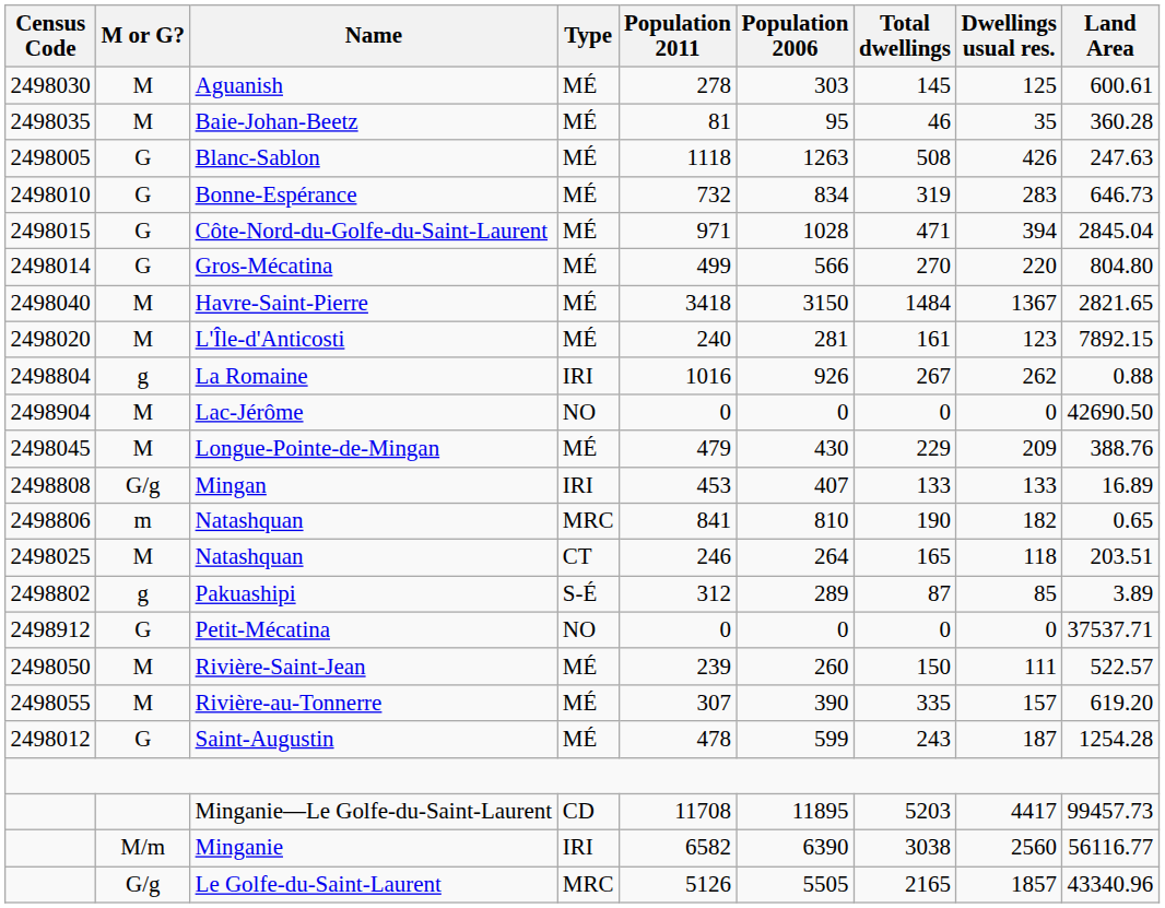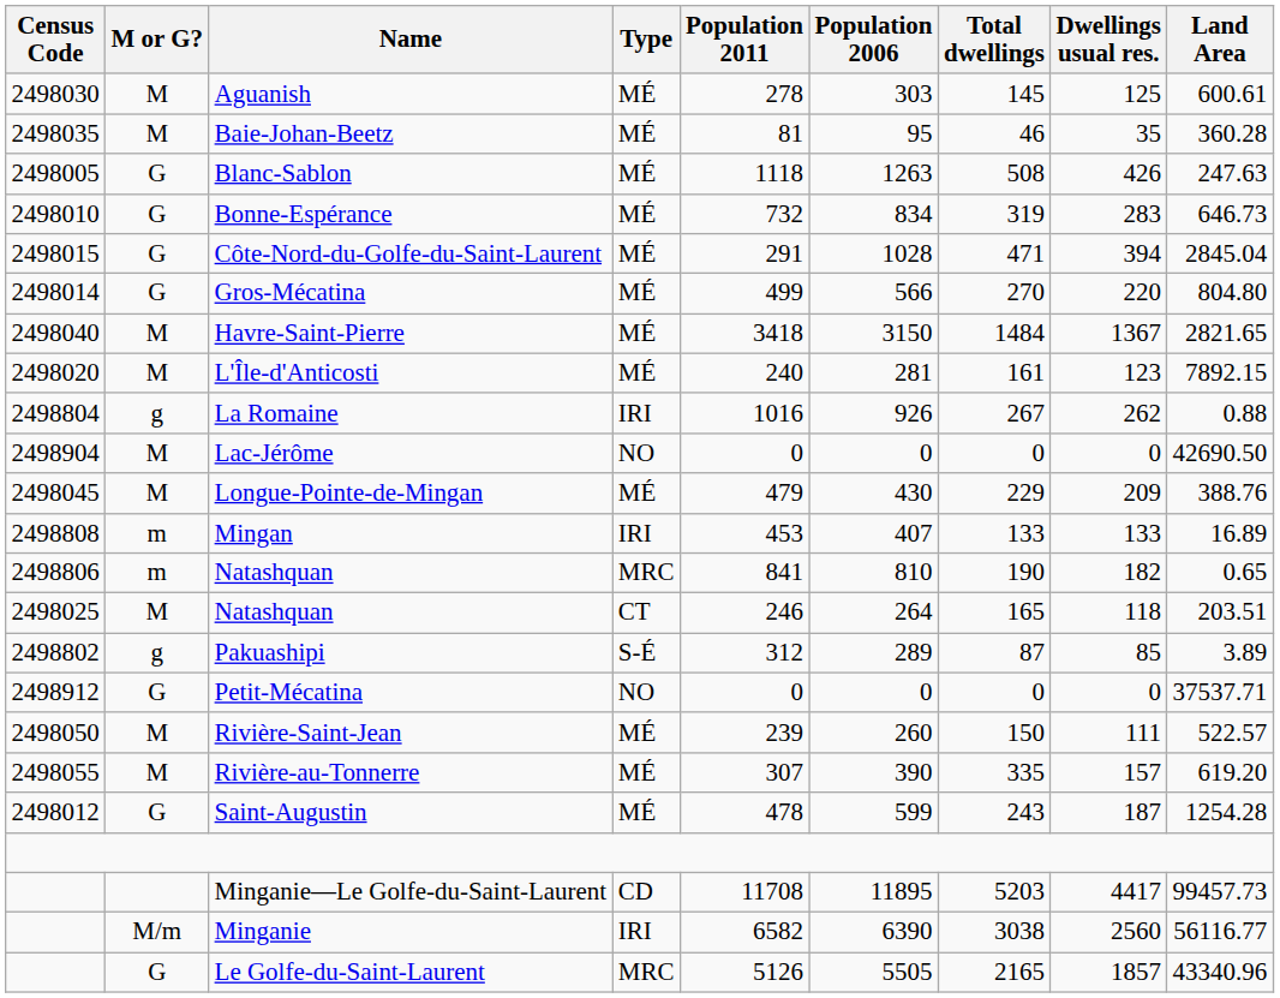 <table class="wikitable sortable">
 <tr>
 <th>Census<br>Code</th>
 <th>M or G?</th>
 <th>Name</th>
 <th>Type</th>
 <th>Population<br>2011</th>
 <th>Population<br>2006</th>
 <th>Total<br>dwellings</th>
 <th>Dwellings<br>usual res.</th>
 <th>Land<br>Area</th>
 </tr>
 <tr>
 <td>2498030</td>
 <td align="center">M</td>
 <td><a href='#'>Aguanish</a></td>
 <td>MÉ</td>
 <td align="right">278</td>
 <td align="right">303</td>
 <td align="right">145</td>
 <td align="right">125</td>
 <td align="right">600.61</td>
 </tr>
 <tr>
 <td>2498035</td>
 <td align="center">M</td>
 <td><a href='#'>Baie-Johan-Beetz</a></td>
 <td>MÉ</td>
 <td align="right">81</td>
 <td align="right">95</td>
 <td align="right">46</td>
 <td align="right">35</td>
 <td align="right">360.28</td>
 </tr>
 <tr>
 <td>2498005</td>
 <td align="center">G</td>
 <td><a href='#'>Blanc-Sablon</a></td>
 <td>MÉ</td>
 <td align="right">1118</td>
 <td align="right">1263</td>
 <td align="right">508</td>
 <td align="right">426</td>
 <td align="right">247.63</td>
 </tr>
 <tr>
 <td>2498010</td>
 <td align="center">G</td>
 <td><a href='#'>Bonne-Espérance</a></td>
 <td>MÉ</td>
 <td align="right">732</td>
 <td align="right">834</td>
 <td align="right">319</td>
 <td align="right">283</td>
 <td align="right">646.73</td>
 </tr>
 <tr>
 <td>2498015</td>
 <td align="center">G</td>
 <td><a href='#'>Côte-Nord-du-Golfe-du-Saint-Laurent</a></td>
 <td>MÉ</td>
-<td align="right">971</td>
+<td align="right">291</td>
 <td align="right">1028</td>
 <td align="right">471</td>
 <td align="right">394</td>
 <td align="right">2845.04</td>
 </tr>
 <tr>
 <td>2498014</td>
 <td align="center">G</td>
 <td><a href='#'>Gros-Mécatina</a></td>
 <td>MÉ</td>
 <td align="right">499</td>
 <td align="right">566</td>
 <td align="right">270</td>
 <td align="right">220</td>
 <td align="right">804.80</td>
 </tr>
 <tr>
 <td>2498040</td>
 <td align="center">M</td>
 <td><a href='#'>Havre-Saint-Pierre</a></td>
 <td>MÉ</td>
 <td align="right">3418</td>
 <td align="right">3150</td>
 <td align="right">1484</td>
 <td align="right">1367</td>
 <td align="right">2821.65</td>
 </tr>
 <tr>
 <td>2498020</td>
 <td align="center">M</td>
 <td><a href='#'>L'Île-d'Anticosti</a></td>
 <td>MÉ</td>
 <td align="right">240</td>
 <td align="right">281</td>
 <td align="right">161</td>
 <td align="right">123</td>
 <td align="right">7892.15</td>
 </tr>
 <tr>
 <td>2498804</td>
 <td align="center">g</td>
 <td><a href='#'>La Romaine</a></td>
 <td>IRI</td>
 <td align="right">1016</td>
 <td align="right">926</td>
 <td align="right">267</td>
 <td align="right">262</td>
 <td align="right">0.88</td>
 </tr>
 <tr>
 <td>2498904</td>
 <td align="center">M</td>
 <td><a href='#'>Lac-Jérôme</a></td>
 <td>NO</td>
 <td align="right">0</td>
 <td align="right">0</td>
 <td align="right">0</td>
 <td align="right">0</td>
 <td align="right">42690.50</td>
 </tr>
 <tr>
 <td>2498045</td>
 <td align="center">M</td>
 <td><a href='#'>Longue-Pointe-de-Mingan</a></td>
 <td>MÉ</td>
 <td align="right">479</td>
 <td align="right">430</td>
 <td align="right">229</td>
 <td align="right">209</td>
 <td align="right">388.76</td>
 </tr>
 <tr>
 <td>2498808</td>
-<td align="center">G/g</td>
+<td align="center">m</td>
 <td><a href='#'>Mingan</a></td>
 <td>IRI</td>
 <td align="right">453</td>
 <td align="right">407</td>
 <td align="right">133</td>
 <td align="right">133</td>
 <td align="right">16.89</td>
 </tr>
 <tr>
 <td>2498806</td>
 <td align="center">m</td>
 <td><a href='#'>Natashquan</a></td>
 <td>MRC</td>
 <td align="right">841</td>
 <td align="right">810</td>
 <td align="right">190</td>
 <td align="right">182</td>
 <td align="right">0.65</td>
 </tr>
 <tr>
 <td>2498025</td>
 <td align="center">M</td>
 <td><a href='#'>Natashquan</a></td>
 <td>CT</td>
 <td align="right">246</td>
 <td align="right">264</td>
 <td align="right">165</td>
 <td align="right">118</td>
 <td align="right">203.51</td>
 </tr>
 <tr>
 <td>2498802</td>
 <td align="center">g</td>
 <td><a href='#'>Pakuashipi</a></td>
 <td>S-É</td>
 <td align="right">312</td>
 <td align="right">289</td>
 <td align="right">87</td>
 <td align="right">85</td>
 <td align="right">3.89</td>
 </tr>
 <tr>
 <td>2498912</td>
 <td align="center">G</td>
 <td><a href='#'>Petit-Mécatina</a></td>
 <td>NO</td>
 <td align="right">0</td>
 <td align="right">0</td>
 <td align="right">0</td>
 <td align="right">0</td>
 <td align="right">37537.71</td>
 </tr>
 <tr>
 <td>2498050</td>
 <td align="center">M</td>
 <td><a href='#'>Rivière-Saint-Jean</a></td>
 <td>MÉ</td>
 <td align="right">239</td>
 <td align="right">260</td>
 <td align="right">150</td>
 <td align="right">111</td>
 <td align="right">522.57</td>
 </tr>
 <tr>
 <td>2498055</td>
 <td align="center">M</td>
 <td><a href='#'>Rivière-au-Tonnerre</a></td>
 <td>MÉ</td>
 <td align="right">307</td>
 <td align="right">390</td>
 <td align="right">335</td>
 <td align="right">157</td>
 <td align="right">619.20</td>
 </tr>
 <tr>
 <td>2498012</td>
 <td align="center">G</td>
 <td><a href='#'>Saint-Augustin</a></td>
 <td>MÉ</td>
 <td align="right">478</td>
 <td align="right">599</td>
 <td align="right">243</td>
 <td align="right">187</td>
 <td align="right">1254.28</td>
 </tr>
 <tr>
 <td colspan="9"> </td>
 </tr>
 <tr>
 <td></td>
 <td align="center"></td>
 <td>Minganie—Le Golfe-du-Saint-Laurent</td>
 <td>CD</td>
 <td align="right">11708</td>
 <td align="right">11895</td>
 <td align="right">5203</td>
 <td align="right">4417</td>
 <td align="right">99457.73</td>
 </tr>
 <tr>
 <td></td>
 <td align="center">M/m</td>
 <td><a href='#'>Minganie</a></td>
 <td>IRI</td>
 <td align="right">6582</td>
 <td align="right">6390</td>
 <td align="right">3038</td>
 <td align="right">2560</td>
 <td align="right">56116.77</td>
 </tr>
 <tr>
 <td></td>
-<td align="center">G/g</td>
+<td align="center">G</td>
 <td><a href='#'>Le Golfe-du-Saint-Laurent</a></td>
 <td>MRC</td>
 <td align="right">5126</td>
 <td align="right">5505</td>
 <td align="right">2165</td>
 <td align="right">1857</td>
 <td align="right">43340.96</td>
 </tr>
 </table>
